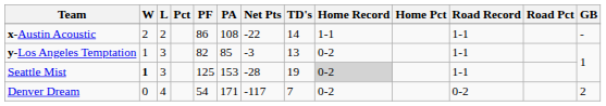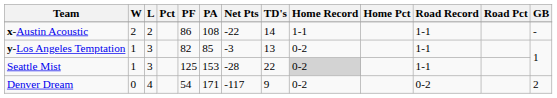 <table class="wikitable">
 <tr>
 <th>Team</th>
 <th>W</th>
 <th>L</th>
 <th>Pct</th>
 <th>PF</th>
 <th>PA</th>
 <th>Net Pts</th>
 <th>TD's</th>
 <th>Home Record</th>
 <th>Home Pct</th>
 <th>Road Record</th>
 <th>Road Pct</th>
 <th>GB</th>
 </tr>
 <tr>
 </tr>
 <tr bgcolor=>
 <td><strong>x</strong>-<a href='#'>Austin Acoustic</a></td>
 <td>2</td>
 <td>2</td>
 <td></td>
 <td>86</td>
 <td>108</td>
 <td>-22</td>
 <td>14</td>
 <td>1-1</td>
 <td></td>
 <td>1-1</td>
 <td></td>
 <td>-</td>
 </tr>
 <tr bgcolor=>
 <td><strong>y</strong>-<a href='#'>Los Angeles Temptation</a></td>
 <td>1</td>
 <td>3</td>
 <td></td>
 <td>82</td>
 <td>85</td>
 <td>-3</td>
 <td>13</td>
 <td>0-2</td>
 <td></td>
 <td>1-1</td>
 <td></td>
 <td rowspan=2>1</td>
 </tr>
 <tr>
 <td><a href='#'>Seattle Mist</a></td>
-<td><strong>1</strong></td>
+<td>1</td>
 <td>3</td>
 <td></td>
 <td>125</td>
 <td>153</td>
 <td>-28</td>
-<td>19</td>
+<td>22</td>
 <td style="background: lightgrey;">0-2</td>
 <td></td>
 <td>1-1</td>
 <td></td>
 </tr>
 <tr>
 <td><a href='#'>Denver Dream</a></td>
 <td>0</td>
 <td>4</td>
 <td></td>
 <td>54</td>
 <td>171</td>
 <td>-117</td>
-<td>7</td>
+<td>9</td>
 <td>0-2</td>
 <td></td>
 <td>0-2</td>
 <td></td>
 <td>2</td>
 </tr>
 </table>
